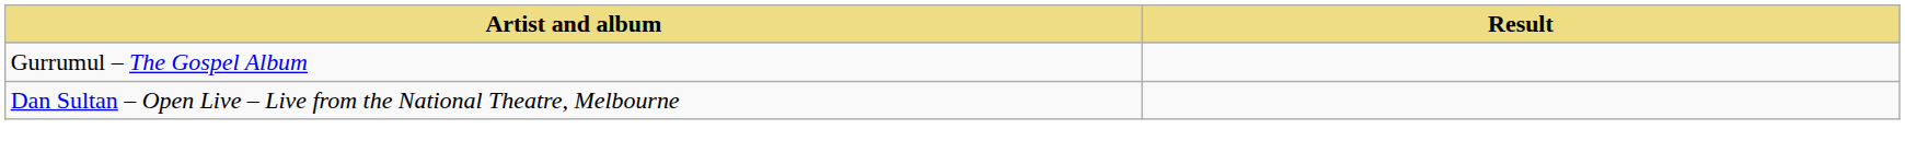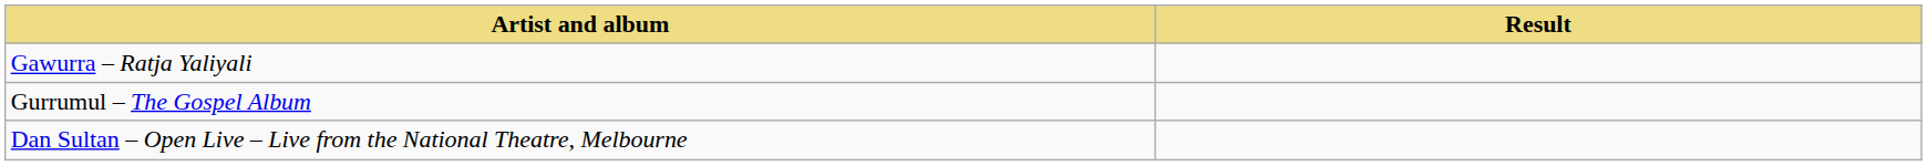 <table class="wikitable" width=100%>
 <tr>
 <th style="width:15%;background:#EEDD82;">Artist and album</th>
 <th style="width:10%;background:#EEDD82;">Result</th>
+</tr>
+<tr>
+<td><a href='#'>Gawurra</a> – <em>Ratja Yaliyali</em></td>
+<td></td>
 </tr>
 <tr>
 <td>Gurrumul – <em><a href='#'>The Gospel Album</a></em></td>
 <td></td>
 </tr>
 <tr>
 <td><a href='#'>Dan Sultan</a> – <em>Open Live – Live from the National Theatre, Melbourne</em></td>
 <td></td>
 </tr>
 </table>
